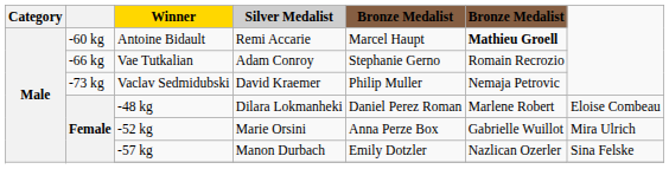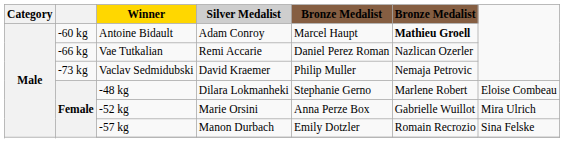 <table class=wikitable style="font-size:90%;">
 <tr>
 <th>Category</th>
 <th></th>
 <th style="background:#FFD700;">Winner</th>
 <th style="background:#CECECE;">Silver Medalist</th>
 <th style="background:#855E42;">Bronze Medalist</th>
 <th style="background:#855E42;">Bronze Medalist</th>
 </tr>
 <tr>
 <th rowspan="7"><strong>Male</strong></th>
 <td>-60 kg</td>
 <td>Antoine Bidault<br></td>
-<td>Remi Accarie<br></td>
+<td>Adam Conroy<br></td>
 <td>Marcel Haupt<br></td>
 <td><strong>Mathieu Groell<br></strong></td>
 </tr>
 <tr>
 <td>-66 kg</td>
 <td>Vae Tutkalian<br></td>
-<td>Adam Conroy<br></td>
-<td>Stephanie Gerno<br></td>
-<td>Romain Recrozio<br></td>
+<td>Remi Accarie<br></td>
+<td>Daniel Perez Roman<br></td>
+<td>Nazlican Ozerler<br></td>
 </tr>
 <tr>
 <td>-73 kg</td>
 <td>Vaclav Sedmidubski<br></td>
 <td>David Kraemer<br></td>
 <td>Philip Muller<br></td>
 <td>Nemaja Petrovic<br></td>
 </tr>
 <tr>
 <th rowspan="7"><strong>Female</strong></th>
 <td>-48 kg</td>
 <td>Dilara Lokmanheki<br></td>
-<td>Daniel Perez Roman<br></td>
+<td>Stephanie Gerno<br></td>
 <td>Marlene Robert<br></td>
 <td>Eloise Combeau<br></td>
 </tr>
 <tr>
 <td>-52 kg</td>
 <td>Marie Orsini<br></td>
 <td>Anna Perze Box<br></td>
 <td>Gabrielle Wuillot<br></td>
 <td>Mira Ulrich<br></td>
 </tr>
 <tr>
 <td>-57 kg</td>
 <td>Manon Durbach<br></td>
 <td>Emily Dotzler<br></td>
-<td>Nazlican Ozerler<br></td>
+<td>Romain Recrozio<br></td>
 <td>Sina Felske<br></td>
 </tr>
 <tr>
 </tr>
 </table>
